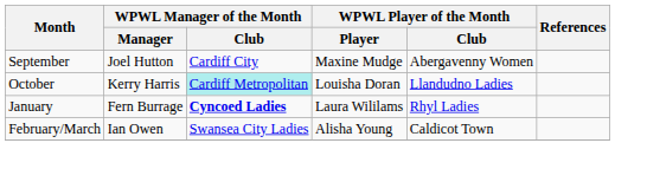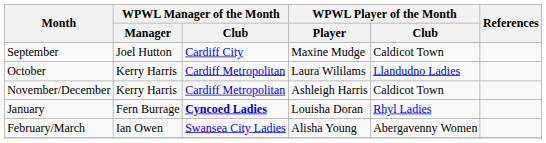 <table class="wikitable">
 <tr>
 <th rowspan="2">Month</th>
 <th colspan="2">WPWL Manager of the Month</th>
 <th colspan="2">WPWL Player of the Month</th>
 <th rowspan="2">References</th>
 </tr>
 <tr>
 <th>Manager</th>
 <th>Club</th>
 <th>Player</th>
 <th>Club</th>
 </tr>
 <tr>
 <td>September</td>
 <td>Joel Hutton</td>
 <td><a href='#'>Cardiff City</a></td>
 <td>Maxine Mudge</td>
-<td>Abergavenny Women</td>
+<td>Caldicot Town</td>
 <td align=center></td>
 </tr>
 <tr>
 <td>October</td>
 <td>Kerry Harris</td>
-<td style="background: paleturquoise;"><a href='#'>Cardiff Metropolitan</a></td>
-<td>Louisha Doran</td>
+<td><a href='#'>Cardiff Metropolitan</a></td>
+<td>Laura Wililams</td>
 <td><a href='#'>Llandudno Ladies</a></td>
+<td align=center></td>
+</tr>
+<tr>
+<td>November/December</td>
+<td>Kerry Harris</td>
+<td><a href='#'>Cardiff Metropolitan</a></td>
+<td>Ashleigh Harris</td>
+<td>Caldicot Town</td>
 <td align=center></td>
 </tr>
 <tr>
 <td>January</td>
 <td>Fern Burrage</td>
 <td><strong><a href='#'>Cyncoed Ladies</a></strong></td>
-<td>Laura Wililams</td>
+<td>Louisha Doran</td>
 <td><a href='#'>Rhyl Ladies</a></td>
 <td align=center></td>
 </tr>
 <tr>
 <td>February/March</td>
 <td>Ian Owen</td>
 <td><a href='#'>Swansea City Ladies</a></td>
 <td>Alisha Young</td>
-<td>Caldicot Town</td>
+<td>Abergavenny Women</td>
 <td align=center></td>
 </tr>
 <tr>
 </tr>
 </table>
